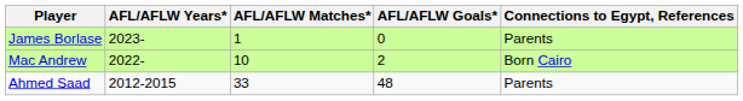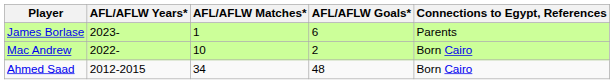 <table class="wikitable sortable">
 <tr>
 <th>Player</th>
 <th>AFL/AFLW Years*</th>
 <th>AFL/AFLW Matches*</th>
 <th>AFL/AFLW Goals*</th>
 <th>Connections to Egypt, References</th>
 </tr>
 <tr bgcolor=#CCFF99>
 <td><a href='#'>James Borlase</a></td>
 <td>2023-</td>
 <td>1</td>
-<td>0</td>
+<td>6</td>
 <td>Parents</td>
 </tr>
 <tr bgcolor=#CCFF99>
 <td><a href='#'>Mac Andrew</a></td>
 <td>2022-</td>
 <td>10</td>
 <td>2</td>
 <td>Born <a href='#'>Cairo</a></td>
 </tr>
 <tr>
 <td><a href='#'>Ahmed Saad</a></td>
 <td>2012-2015</td>
-<td>33</td>
+<td>34</td>
 <td>48</td>
-<td>Parents</td>
+<td>Born <a href='#'>Cairo</a></td>
 </tr>
 </table>
